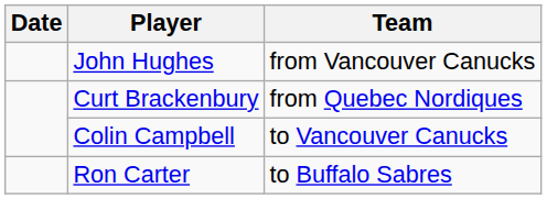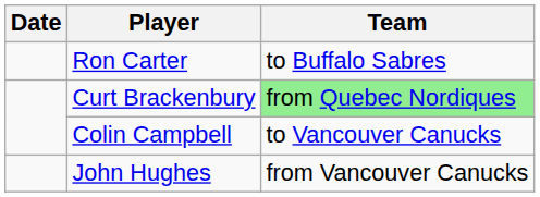 <table class="wikitable">
 <tr>
 <th>Date</th>
 <th>Player</th>
 <th>Team</th>
 </tr>
 <tr>
 <td></td>
-<td><a href='#'>John Hughes</a></td>
-<td>from Vancouver Canucks</td>
+<td><a href='#'>Ron Carter</a></td>
+<td>to <a href='#'>Buffalo Sabres</a></td>
 </tr>
 <tr>
 <td rowspan=2></td>
 <td><a href='#'>Curt Brackenbury</a></td>
-<td>from <a href='#'>Quebec Nordiques</a></td>
+<td style="background: lightgreen;">from <a href='#'>Quebec Nordiques</a></td>
 </tr>
 <tr>
 <td><a href='#'>Colin Campbell</a></td>
 <td>to <a href='#'>Vancouver Canucks</a></td>
 </tr>
 <tr>
 <td></td>
-<td><a href='#'>Ron Carter</a></td>
-<td>to <a href='#'>Buffalo Sabres</a></td>
+<td><a href='#'>John Hughes</a></td>
+<td>from Vancouver Canucks</td>
 </tr>
 </table>
